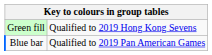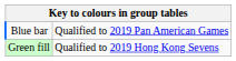 <table class="wikitable" style="text-align: center;">
 <tr>
 <th colspan=2>Key to colours in group tables</th>
 </tr>
 <tr>
+<td style="border-left:3px solid #06f;">Blue bar</td>
+<td align=left>Qualified to <a href='#'>2019 Pan American Games</a></td>
+</tr>
+<tr>
 <td bgcolor=#cfc>Green fill</td>
 <td align=left>Qualified to <a href='#'>2019 Hong Kong Sevens</a></td>
 </tr>
-<tr>
-<td style="border-left:3px solid #06f;">Blue bar</td>
-<td align=left>Qualified to <a href='#'>2019 Pan American Games</a></td>
-</tr>
 </table>
